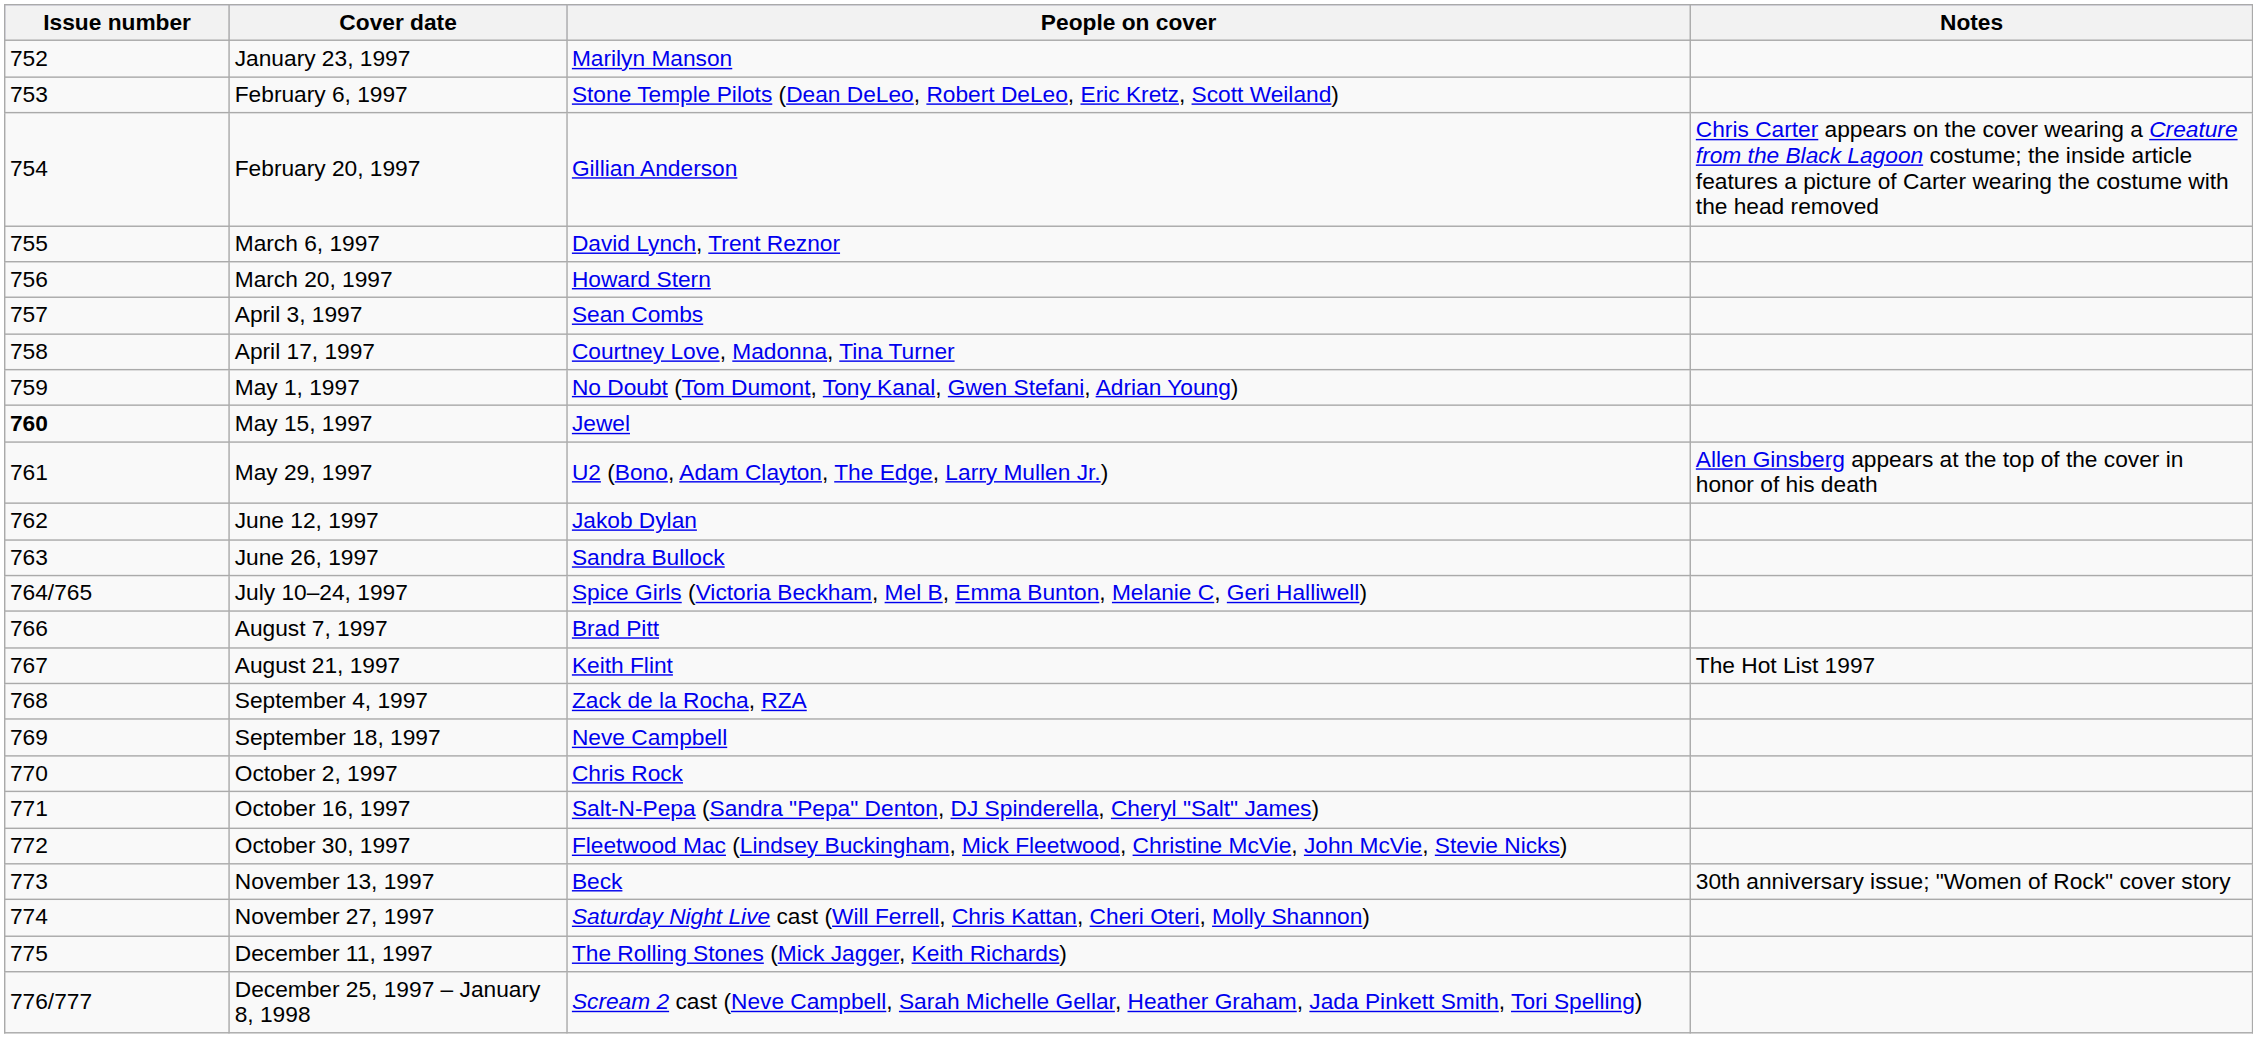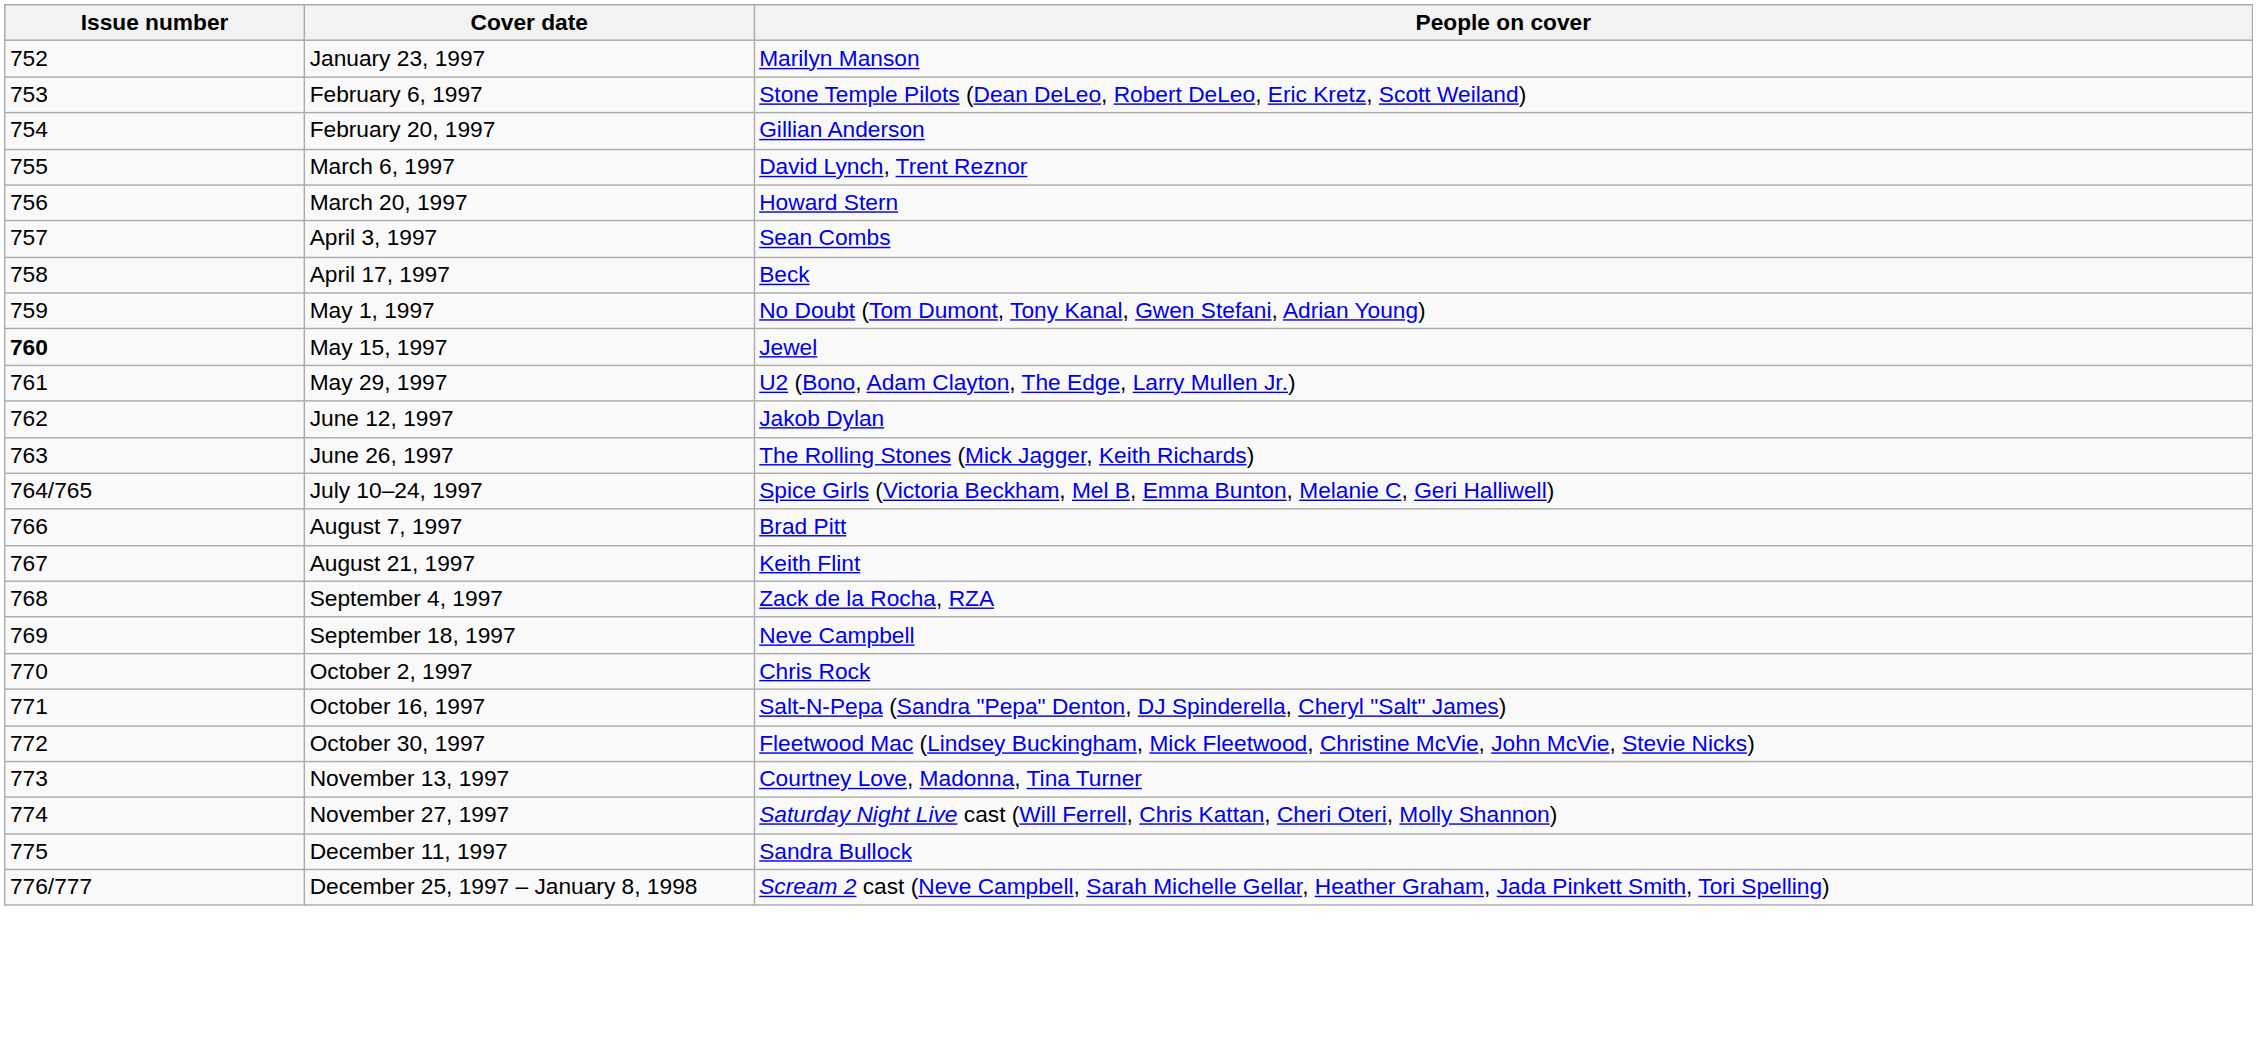 <table class="wikitable sortable" style="margin:auto;width:100%;">
 <tr style="background:#ccf;">
 <th style="width:10%;">Issue number</th>
 <th style="width:15%;">Cover date</th>
 <th style="width:50%;">People on cover</th>
-<th style="width:25%;">Notes</th>
 </tr>
 <tr>
 <td>752</td>
 <td>January 23, 1997</td>
 <td><a href='#'>Marilyn Manson</a></td>
-<td></td>
 </tr>
 <tr>
 <td>753</td>
 <td>February 6, 1997</td>
 <td><a href='#'>Stone Temple Pilots</a> (<a href='#'>Dean DeLeo</a>, <a href='#'>Robert DeLeo</a>, <a href='#'>Eric Kretz</a>, <a href='#'>Scott Weiland</a>)</td>
-<td></td>
 </tr>
 <tr>
 <td>754</td>
 <td>February 20, 1997</td>
 <td><a href='#'>Gillian Anderson</a></td>
-<td><a href='#'>Chris Carter</a> appears on the cover wearing a <em><a href='#'>Creature from the Black Lagoon</a></em> costume; the inside article features a picture of Carter wearing the costume with the head removed</td>
 </tr>
 <tr>
 <td>755</td>
 <td>March 6, 1997</td>
 <td><a href='#'>David Lynch</a>, <a href='#'>Trent Reznor</a></td>
-<td></td>
 </tr>
 <tr>
 <td>756</td>
 <td>March 20, 1997</td>
 <td><a href='#'>Howard Stern</a></td>
-<td></td>
 </tr>
 <tr>
 <td>757</td>
 <td>April 3, 1997</td>
 <td><a href='#'>Sean Combs</a></td>
-<td></td>
 </tr>
 <tr>
 <td>758</td>
 <td>April 17, 1997</td>
-<td><a href='#'>Courtney Love</a>, <a href='#'>Madonna</a>, <a href='#'>Tina Turner</a></td>
-<td></td>
+<td><a href='#'>Beck</a></td>
 </tr>
 <tr>
 <td>759</td>
 <td>May 1, 1997</td>
 <td><a href='#'>No Doubt</a> (<a href='#'>Tom Dumont</a>, <a href='#'>Tony Kanal</a>, <a href='#'>Gwen Stefani</a>, <a href='#'>Adrian Young</a>)</td>
-<td></td>
 </tr>
 <tr>
 <td><strong>760</strong></td>
 <td>May 15, 1997</td>
 <td><a href='#'>Jewel</a></td>
-<td></td>
 </tr>
 <tr>
 <td>761</td>
 <td>May 29, 1997</td>
 <td><a href='#'>U2</a> (<a href='#'>Bono</a>, <a href='#'>Adam Clayton</a>, <a href='#'>The Edge</a>, <a href='#'>Larry Mullen Jr.</a>)</td>
-<td><a href='#'>Allen Ginsberg</a> appears at the top of the cover in honor of his death</td>
 </tr>
 <tr>
 <td>762</td>
 <td>June 12, 1997</td>
 <td><a href='#'>Jakob Dylan</a></td>
-<td></td>
 </tr>
 <tr>
 <td>763</td>
 <td>June 26, 1997</td>
-<td><a href='#'>Sandra Bullock</a></td>
-<td></td>
+<td><a href='#'>The Rolling Stones</a> (<a href='#'>Mick Jagger</a>, <a href='#'>Keith Richards</a>)</td>
 </tr>
 <tr>
 <td>764/765</td>
 <td>July 10–24, 1997</td>
 <td><a href='#'>Spice Girls</a> (<a href='#'>Victoria Beckham</a>, <a href='#'>Mel B</a>, <a href='#'>Emma Bunton</a>, <a href='#'>Melanie C</a>, <a href='#'>Geri Halliwell</a>)</td>
-<td></td>
 </tr>
 <tr>
 <td>766</td>
 <td>August 7, 1997</td>
 <td><a href='#'>Brad Pitt</a></td>
-<td></td>
 </tr>
 <tr>
 <td>767</td>
 <td>August 21, 1997</td>
 <td><a href='#'>Keith Flint</a></td>
-<td>The Hot List 1997</td>
 </tr>
 <tr>
 <td>768</td>
 <td>September 4, 1997</td>
 <td><a href='#'>Zack de la Rocha</a>, <a href='#'>RZA</a></td>
-<td></td>
 </tr>
 <tr>
 <td>769</td>
 <td>September 18, 1997</td>
 <td><a href='#'>Neve Campbell</a></td>
-<td></td>
 </tr>
 <tr>
 <td>770</td>
 <td>October 2, 1997</td>
 <td><a href='#'>Chris Rock</a></td>
-<td></td>
 </tr>
 <tr>
 <td>771</td>
 <td>October 16, 1997</td>
 <td><a href='#'>Salt-N-Pepa</a> (<a href='#'>Sandra "Pepa" Denton</a>, <a href='#'>DJ Spinderella</a>, <a href='#'>Cheryl "Salt" James</a>)</td>
-<td></td>
 </tr>
 <tr>
 <td>772</td>
 <td>October 30, 1997</td>
 <td><a href='#'>Fleetwood Mac</a> (<a href='#'>Lindsey Buckingham</a>, <a href='#'>Mick Fleetwood</a>, <a href='#'>Christine McVie</a>, <a href='#'>John McVie</a>, <a href='#'>Stevie Nicks</a>)</td>
-<td></td>
 </tr>
 <tr>
 <td>773</td>
 <td>November 13, 1997</td>
-<td><a href='#'>Beck</a></td>
-<td>30th anniversary issue; "Women of Rock" cover story</td>
+<td><a href='#'>Courtney Love</a>, <a href='#'>Madonna</a>, <a href='#'>Tina Turner</a></td>
 </tr>
 <tr>
 <td>774</td>
 <td>November 27, 1997</td>
 <td><em><a href='#'>Saturday Night Live</a></em> cast (<a href='#'>Will Ferrell</a>, <a href='#'>Chris Kattan</a>, <a href='#'>Cheri Oteri</a>, <a href='#'>Molly Shannon</a>)</td>
-<td></td>
 </tr>
 <tr>
 <td>775</td>
 <td>December 11, 1997</td>
-<td><a href='#'>The Rolling Stones</a> (<a href='#'>Mick Jagger</a>, <a href='#'>Keith Richards</a>)</td>
-<td></td>
+<td><a href='#'>Sandra Bullock</a></td>
 </tr>
 <tr>
 <td>776/777</td>
 <td>December 25, 1997 – January 8, 1998</td>
 <td><em><a href='#'>Scream 2</a></em> cast (<a href='#'>Neve Campbell</a>, <a href='#'>Sarah Michelle Gellar</a>, <a href='#'>Heather Graham</a>, <a href='#'>Jada Pinkett Smith</a>, <a href='#'>Tori Spelling</a>)</td>
-<td></td>
 </tr>
 </table>
